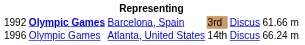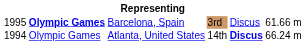 <table>
 <tr>
 <th colspan="6">Representing </th>
 </tr>
 <tr>
-<td>1992</td>
+<td>1995</td>
 <td><strong><a href='#'>Olympic Games</a></strong></td>
 <td><a href='#'>Barcelona, Spain</a></td>
 <td bgcolor=cc9966>3rd</td>
 <td><a href='#'>Discus</a></td>
 <td>61.66 m</td>
 </tr>
 <tr>
-<td>1996</td>
+<td>1994</td>
 <td><a href='#'>Olympic Games</a></td>
 <td><a href='#'>Atlanta, United States</a></td>
 <td>14th</td>
-<td><a href='#'>Discus</a></td>
+<td><strong><a href='#'>Discus</a></strong></td>
 <td>66.24 m</td>
 </tr>
 </table>
